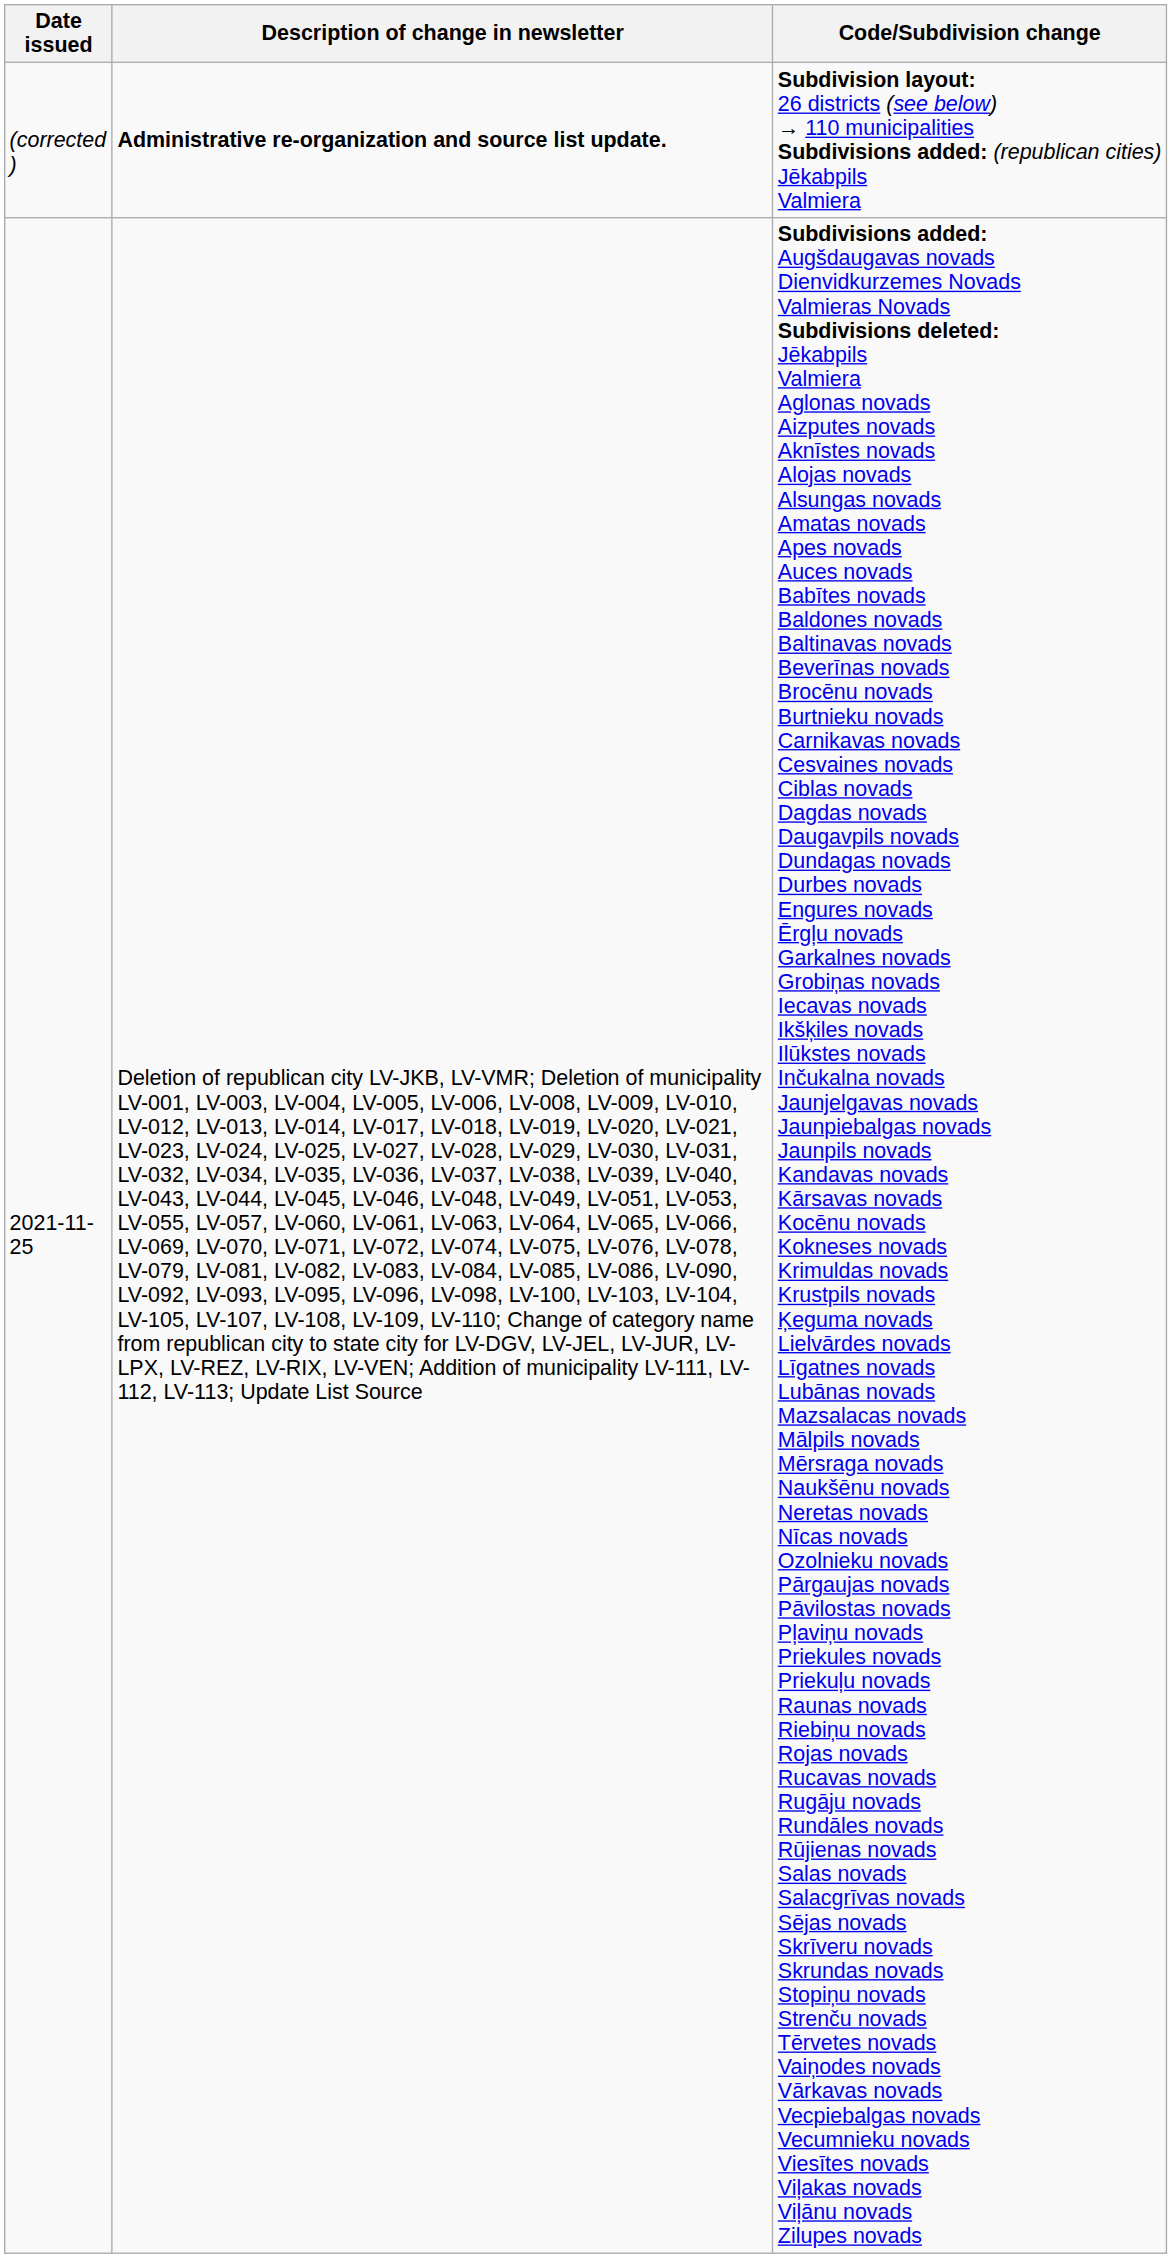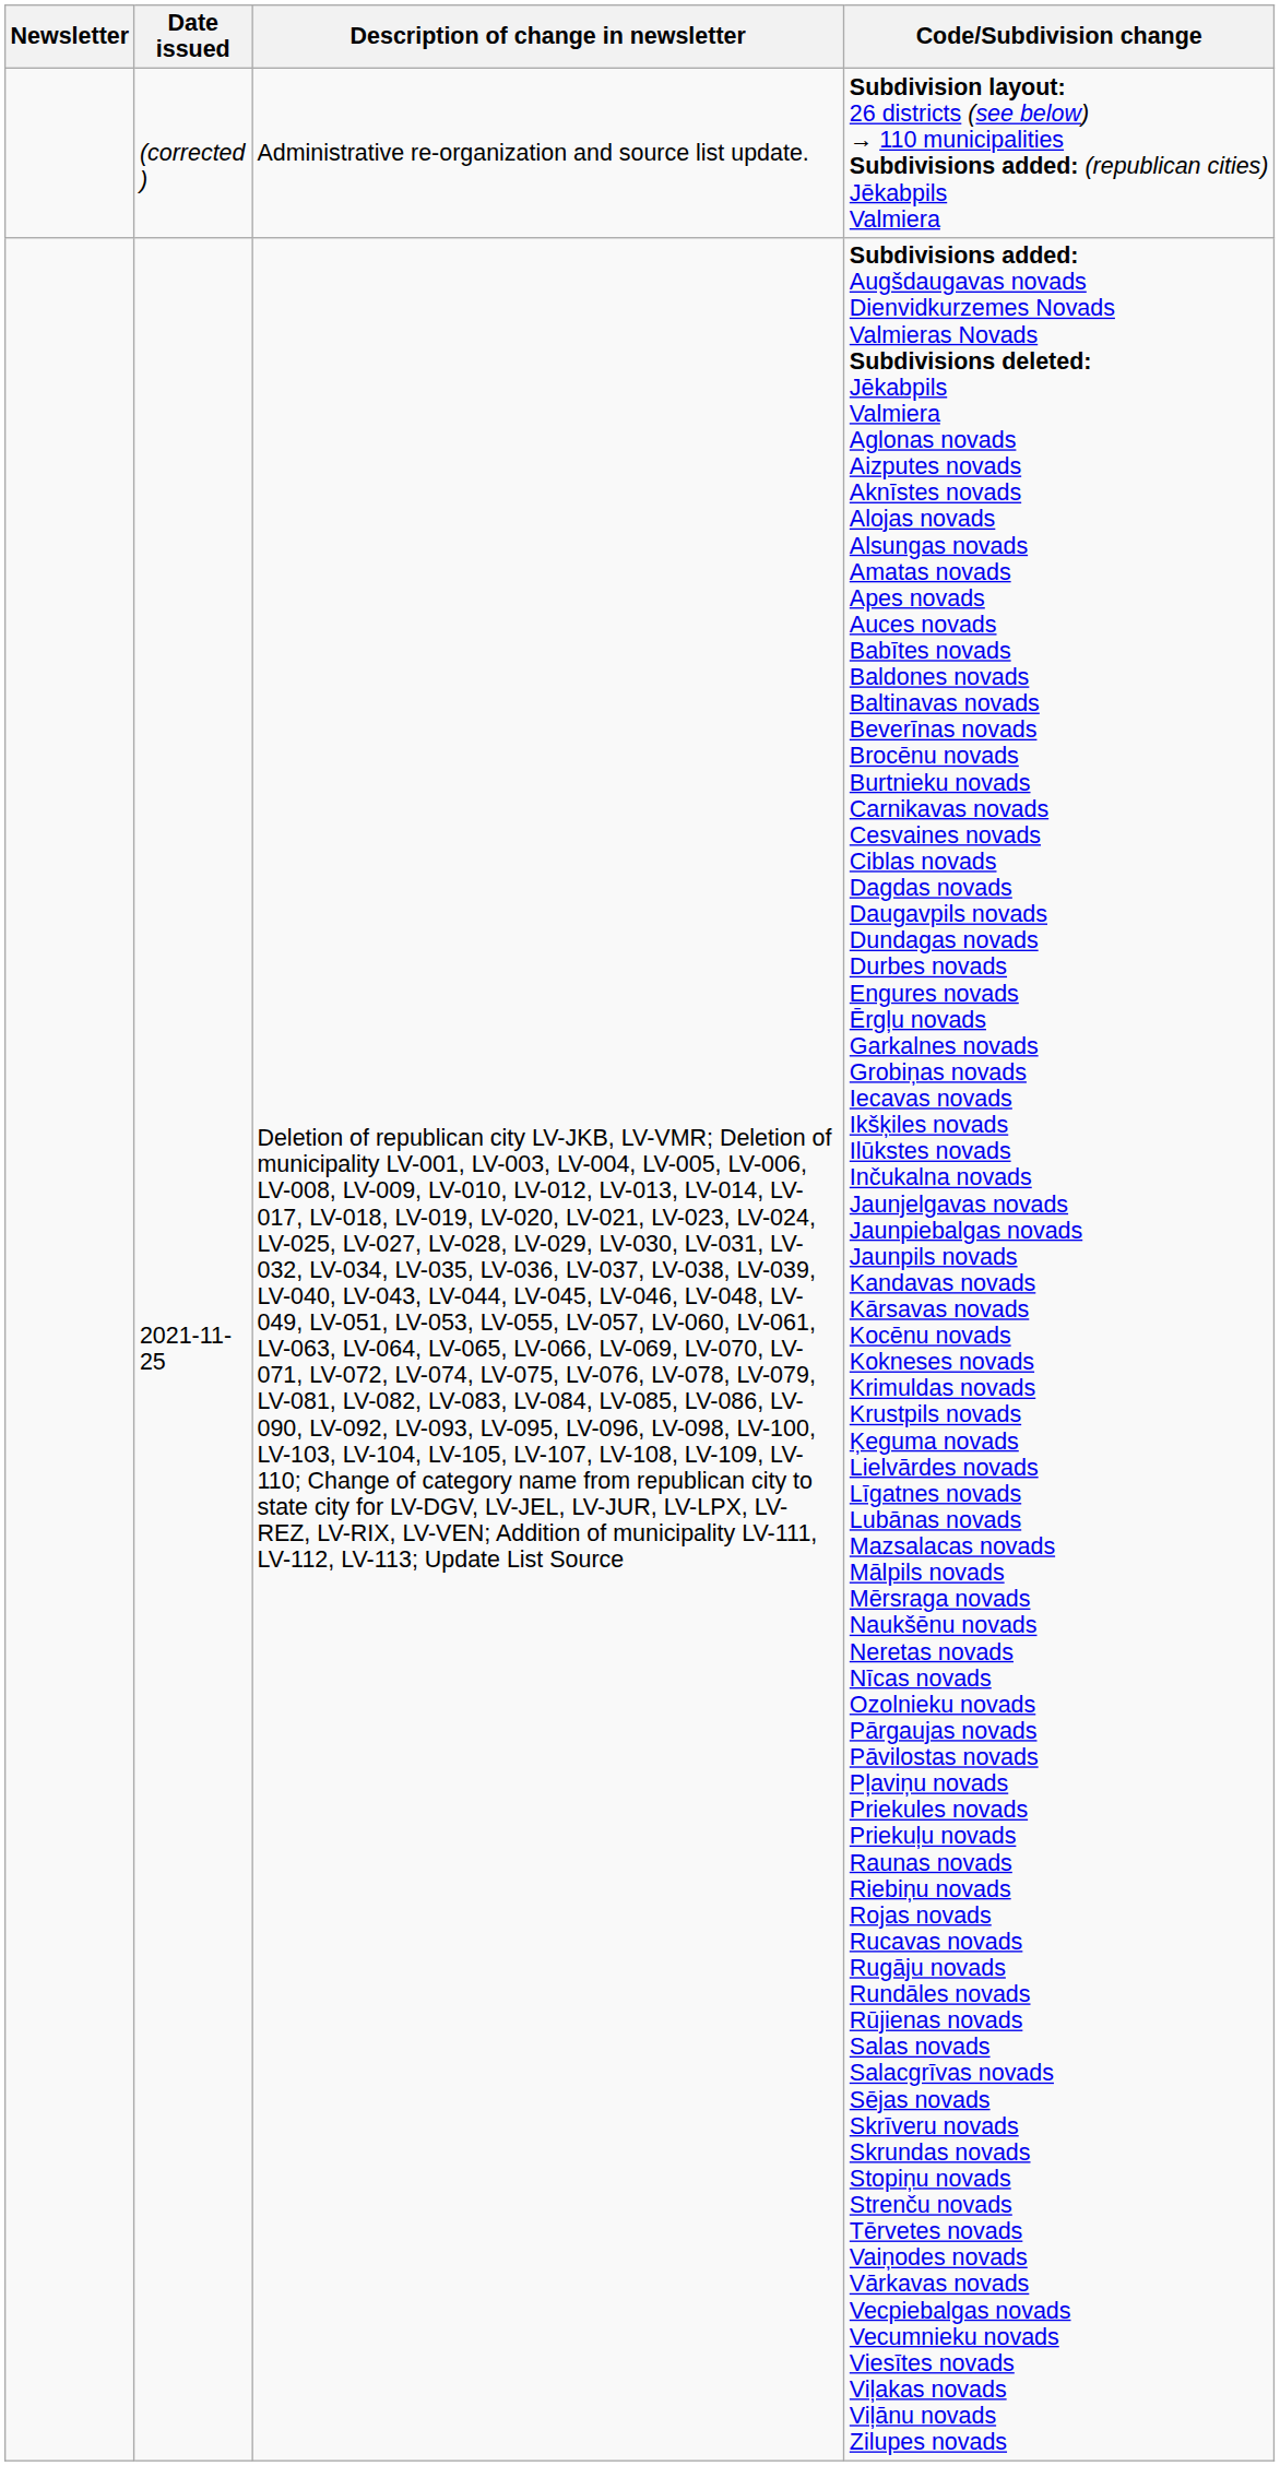 <table class="wikitable">
 <tr>
+<th>Newsletter</th>
 <th>Date issued</th>
 <th>Description of change in newsletter</th>
 <th>Code/Subdivision change</th>
 </tr>
 <tr>
+<td id="II-3"></td>
 <td><br> <em>(corrected<br> )</em></td>
-<td><strong>Administrative re-organization and source list update.</strong></td>
+<td>Administrative re-organization and source list update.</td>
 <td style=white-space:nowrap><strong>Subdivision layout:</strong><br> <a href='#'>26 districts</a> <em>(<a href='#'>see below</a>)</em><br> → <a href='#'>110 municipalities</a><br> <strong>Subdivisions added:</strong> <em>(republican cities)</em><br>  <a href='#'>Jēkabpils</a><br>  <a href='#'>Valmiera</a></td>
 </tr>
 <tr>
+<td></td>
 <td>2021-11-25</td>
 <td>Deletion of republican city LV-JKB, LV-VMR; Deletion of municipality LV-001, LV-003, LV-004, LV-005, LV-006, LV-008, LV-009, LV-010, LV-012, LV-013, LV-014, LV-017, LV-018, LV-019, LV-020, LV-021, LV-023, LV-024, LV-025, LV-027, LV-028, LV-029, LV-030, LV-031, LV-032, LV-034, LV-035, LV-036, LV-037, LV-038, LV-039, LV-040, LV-043, LV-044, LV-045, LV-046, LV-048, LV-049, LV-051, LV-053, LV-055, LV-057, LV-060, LV-061, LV-063, LV-064, LV-065, LV-066, LV-069, LV-070, LV-071, LV-072, LV-074, LV-075, LV-076, LV-078, LV-079, LV-081, LV-082, LV-083, LV-084, LV-085, LV-086, LV-090, LV-092, LV-093, LV-095, LV-096, LV-098, LV-100, LV-103, LV-104, LV-105, LV-107, LV-108, LV-109, LV-110; Change of category name from republican city to state city for LV-DGV, LV-JEL, LV-JUR, LV-LPX, LV-REZ, LV-RIX, LV-VEN; Addition of municipality LV-111, LV-112, LV-113; Update List Source</td>
 <td style=white-space:nowrap><strong>Subdivisions added:</strong> <br>  <a href='#'>Augšdaugavas novads</a><br>  <a href='#'>Dienvidkurzemes Novads</a><br>  <a href='#'>Valmieras Novads</a><br><strong>Subdivisions deleted:</strong> <br>  <a href='#'>Jēkabpils</a><br>  <a href='#'>Valmiera</a><br>  <a href='#'>Aglonas novads</a><br>  <a href='#'>Aizputes novads</a><br>  <a href='#'>Aknīstes novads</a><br>  <a href='#'>Alojas novads</a><br>  <a href='#'>Alsungas novads</a><br>  <a href='#'>Amatas novads</a><br>  <a href='#'>Apes novads</a><br>  <a href='#'>Auces novads</a><br>  <a href='#'>Babītes novads</a><br>  <a href='#'>Baldones novads</a><br>  <a href='#'>Baltinavas novads</a><br>  <a href='#'>Beverīnas novads</a><br>  <a href='#'>Brocēnu novads</a><br>  <a href='#'>Burtnieku novads</a><br>  <a href='#'>Carnikavas novads</a><br>  <a href='#'>Cesvaines novads</a><br>  <a href='#'>Ciblas novads</a><br>  <a href='#'>Dagdas novads</a><br>  <a href='#'>Daugavpils novads</a><br>  <a href='#'>Dundagas novads</a><br>  <a href='#'>Durbes novads</a><br>  <a href='#'>Engures novads</a><br>  <a href='#'>Ērgļu novads</a><br>  <a href='#'>Garkalnes novads</a><br>  <a href='#'>Grobiņas novads</a><br>  <a href='#'>Iecavas novads</a><br>  <a href='#'>Ikšķiles novads</a><br>  <a href='#'>Ilūkstes novads</a><br>  <a href='#'>Inčukalna novads</a><br>  <a href='#'>Jaunjelgavas novads</a><br>  <a href='#'>Jaunpiebalgas novads</a><br>  <a href='#'>Jaunpils novads</a><br>  <a href='#'>Kandavas novads</a><br>  <a href='#'>Kārsavas novads</a><br>  <a href='#'>Kocēnu novads</a><br>  <a href='#'>Kokneses novads</a><br>  <a href='#'>Krimuldas novads</a><br>  <a href='#'>Krustpils novads</a><br>  <a href='#'>Ķeguma novads</a><br>  <a href='#'>Lielvārdes novads</a><br>  <a href='#'>Līgatnes novads</a><br>  <a href='#'>Lubānas novads</a><br>  <a href='#'>Mazsalacas novads</a><br>  <a href='#'>Mālpils novads</a><br>  <a href='#'>Mērsraga novads</a><br>  <a href='#'>Naukšēnu novads</a><br>  <a href='#'>Neretas novads</a><br>  <a href='#'>Nīcas novads</a><br>  <a href='#'>Ozolnieku novads</a><br>  <a href='#'>Pārgaujas novads</a><br>  <a href='#'>Pāvilostas novads</a><br>  <a href='#'>Pļaviņu novads</a><br>  <a href='#'>Priekules novads</a><br>  <a href='#'>Priekuļu novads</a><br>  <a href='#'>Raunas novads</a><br>  <a href='#'>Riebiņu novads</a><br>  <a href='#'>Rojas novads</a><br>  <a href='#'>Rucavas novads</a><br>  <a href='#'>Rugāju novads</a><br>  <a href='#'>Rundāles novads</a><br>  <a href='#'>Rūjienas novads</a><br>  <a href='#'>Salas novads</a><br>  <a href='#'>Salacgrīvas novads</a><br>  <a href='#'>Sējas novads</a><br>  <a href='#'>Skrīveru novads</a><br>  <a href='#'>Skrundas novads</a><br>  <a href='#'>Stopiņu novads</a><br>  <a href='#'>Strenču novads</a><br>  <a href='#'>Tērvetes novads</a><br>  <a href='#'>Vaiņodes novads</a><br>  <a href='#'>Vārkavas novads</a><br>  <a href='#'>Vecpiebalgas novads</a><br>  <a href='#'>Vecumnieku novads</a><br>  <a href='#'>Viesītes novads</a><br>  <a href='#'>Viļakas novads</a><br>  <a href='#'>Viļānu novads</a><br>  <a href='#'>Zilupes novads</a></td>
 </tr>
 </table>
